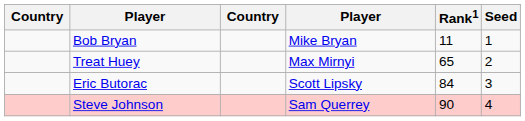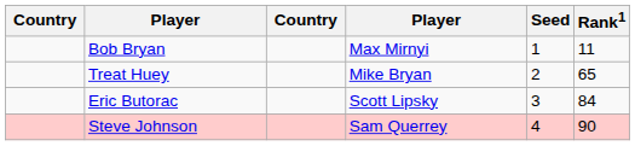 <table class="sortable wikitable">
 <tr>
 <th width="70">Country</th>
 <th width="175">Player</th>
 <th width="70">Country</th>
 <th width="175">Player</th>
+<th>Seed</th>
 <th>Rank<sup>1</sup></th>
-<th>Seed</th>
 </tr>
 <tr>
 <td></td>
 <td><a href='#'>Bob Bryan</a></td>
 <td></td>
-<td><a href='#'>Mike Bryan</a></td>
+<td><a href='#'>Max Mirnyi</a></td>
+<td>1</td>
 <td>11</td>
-<td>1</td>
 </tr>
 <tr>
 <td></td>
 <td><a href='#'>Treat Huey</a></td>
 <td></td>
-<td><a href='#'>Max Mirnyi</a></td>
+<td><a href='#'>Mike Bryan</a></td>
+<td>2</td>
 <td>65</td>
-<td>2</td>
 </tr>
 <tr>
 <td></td>
 <td><a href='#'>Eric Butorac</a></td>
 <td></td>
 <td><a href='#'>Scott Lipsky</a></td>
+<td>3</td>
 <td>84</td>
-<td>3</td>
 </tr>
 <tr style="background:#fcc;">
 <td></td>
 <td><a href='#'>Steve Johnson</a></td>
 <td></td>
 <td><a href='#'>Sam Querrey</a></td>
+<td>4</td>
 <td>90</td>
-<td>4</td>
 </tr>
 </table>
